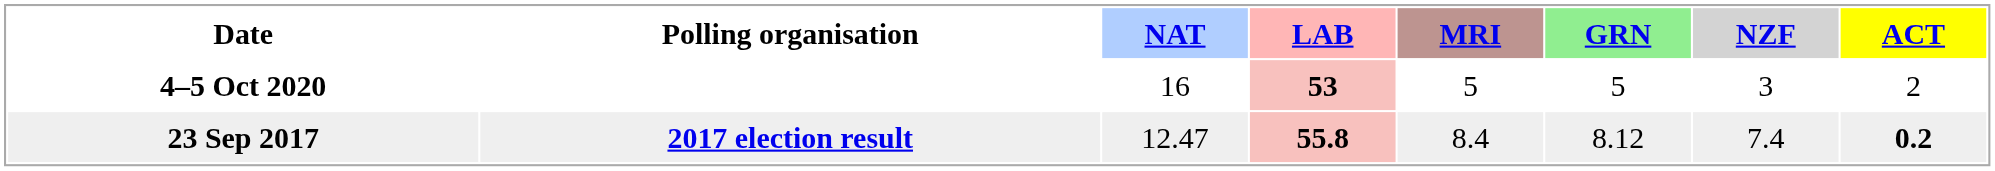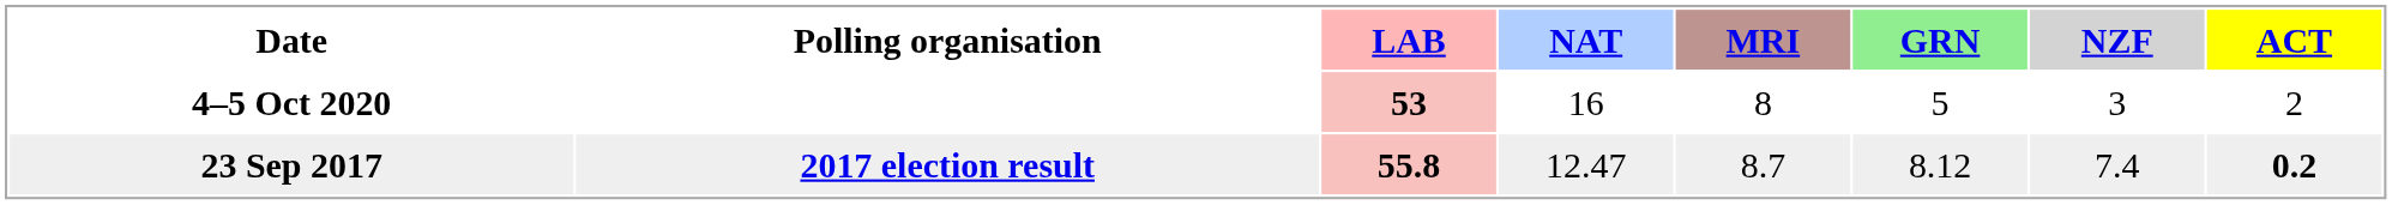 <table cellpadding="5" cellspacing="1" style="font-size:90%; line-height:14px; text-align:center; border: 1px solid #aaa">
 <tr>
 <th style="width:15em;">Date</th>
 <th style="width:20em;">Polling organisation</th>
+<th style="background-color:#FFB6B6;width:60px"><a href='#'>LAB</a></th>
 <th style="background-color:#B0CEFF;width:60px"><a href='#'>NAT</a></th>
-<th style="background-color:#FFB6B6;width:60px"><a href='#'>LAB</a></th>
 <th style="background-color:#BD9490;width:60px;"><a href='#'>MRI</a></th>
 <th style="background-color:#90EE90;width:60px"><a href='#'>GRN</a></th>
 <th style="background-color:#D3D3D3;width:60px"><a href='#'>NZF</a></th>
 <th style="background-color:#FFFF00;width:60px"><a href='#'>ACT</a></th>
 </tr>
 <tr>
 <td><strong>4–5 Oct 2020</strong></td>
 <td></td>
+<td style="background:#F8C1BE"><strong>53</strong></td>
 <td>16</td>
-<td style="background:#F8C1BE"><strong>53</strong></td>
-<td>5</td>
+<td>8</td>
 <td>5</td>
 <td>3</td>
 <td>2</td>
 </tr>
 <tr style="background:#EFEFEF;">
 <td><strong>23 Sep 2017</strong></td>
 <td><strong><a href='#'>2017 election result</a></strong></td>
+<td style="background:#F8C1BE"><strong>55.8</strong></td>
 <td>12.47</td>
-<td style="background:#F8C1BE"><strong>55.8</strong></td>
-<td>8.4</td>
+<td>8.7</td>
 <td>8.12</td>
 <td>7.4</td>
 <td><strong>0.2</strong></td>
 </tr>
 </table>
